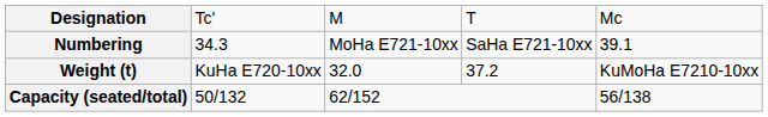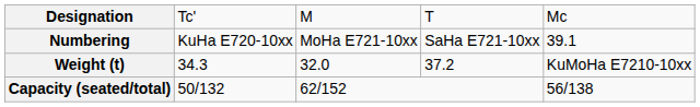 <table class="wikitable">
 <tr>
 <th>Designation</th>
 <td>Tc'</td>
 <td>M</td>
 <td>T</td>
 <td>Mc</td>
 </tr>
 <tr>
 <th>Numbering</th>
-<td>34.3</td>
+<td>KuHa E720-10xx</td>
 <td>MoHa E721-10xx</td>
 <td>SaHa E721-10xx</td>
 <td>39.1</td>
 </tr>
 <tr>
 <th>Weight (t)</th>
-<td>KuHa E720-10xx</td>
+<td>34.3</td>
 <td>32.0</td>
 <td>37.2</td>
 <td>KuMoHa E7210-10xx</td>
 </tr>
 <tr>
 <th>Capacity (seated/total)</th>
 <td>50/132</td>
 <td colspan="2">62/152</td>
 <td>56/138</td>
 </tr>
 </table>
